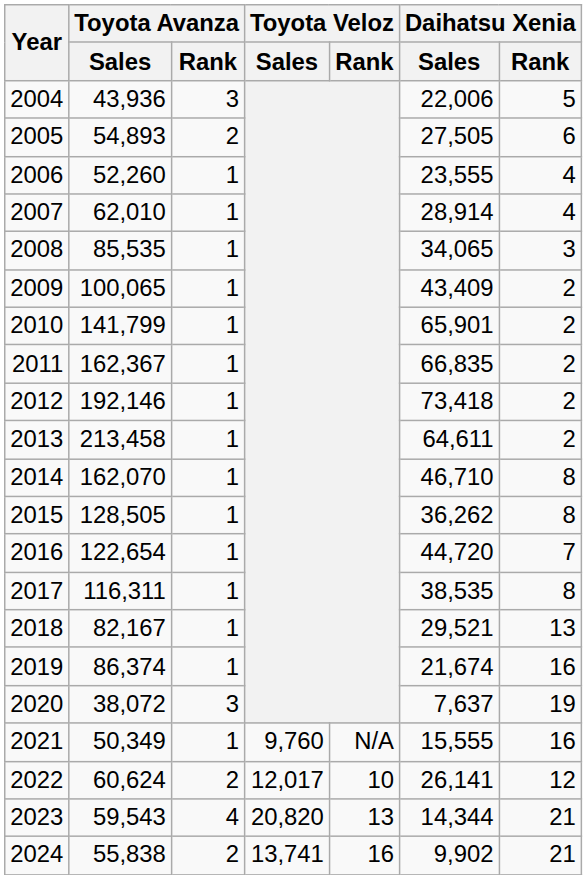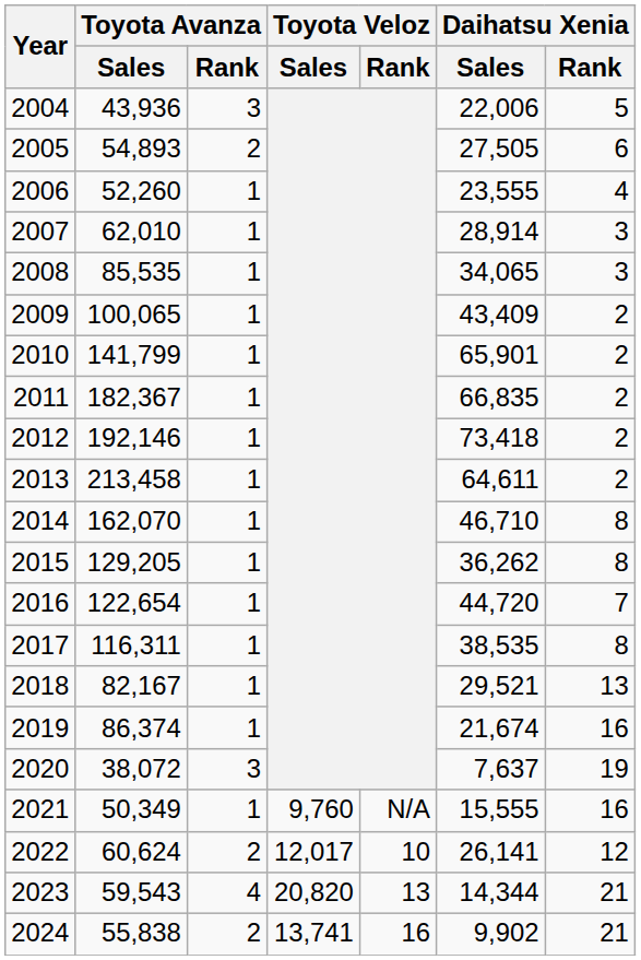 <table class="wikitable" style="text-align: right;">
 <tr>
 <th rowspan="2">Year</th>
 <th colspan="2">Toyota Avanza</th>
 <th colspan="2">Toyota Veloz</th>
 <th colspan="2">Daihatsu Xenia</th>
 </tr>
 <tr>
 <th>Sales</th>
 <th>Rank</th>
 <th>Sales</th>
 <th>Rank</th>
 <th>Sales</th>
 <th>Rank</th>
 </tr>
 <tr>
 <td>2004</td>
 <td>43,936</td>
 <td>3</td>
 <th colspan="2"  rowspan="17"></th>
 <td>22,006</td>
 <td>5</td>
 </tr>
 <tr>
 <td>2005</td>
 <td>54,893</td>
 <td>2</td>
 <td>27,505</td>
 <td>6</td>
 </tr>
 <tr>
 <td>2006</td>
 <td>52,260</td>
 <td>1</td>
 <td>23,555</td>
 <td>4</td>
 </tr>
 <tr>
 <td>2007</td>
 <td>62,010</td>
 <td>1</td>
 <td>28,914</td>
-<td>4</td>
+<td>3</td>
 </tr>
 <tr>
 <td>2008</td>
 <td>85,535</td>
 <td>1</td>
 <td>34,065</td>
 <td>3</td>
 </tr>
 <tr>
 <td>2009</td>
 <td>100,065</td>
 <td>1</td>
 <td>43,409</td>
 <td>2</td>
 </tr>
 <tr>
 <td>2010</td>
 <td>141,799</td>
 <td>1</td>
 <td>65,901</td>
 <td>2</td>
 </tr>
 <tr>
 <td>2011</td>
-<td>162,367</td>
+<td>182,367</td>
 <td>1</td>
 <td>66,835</td>
 <td>2</td>
 </tr>
 <tr>
 <td>2012</td>
 <td>192,146</td>
 <td>1</td>
 <td>73,418</td>
 <td>2</td>
 </tr>
 <tr>
 <td>2013</td>
 <td>213,458</td>
 <td>1</td>
 <td>64,611</td>
 <td>2</td>
 </tr>
 <tr>
 <td>2014</td>
 <td>162,070</td>
 <td>1</td>
 <td>46,710</td>
 <td>8</td>
 </tr>
 <tr>
 <td>2015</td>
-<td>128,505</td>
+<td>129,205</td>
 <td>1</td>
 <td>36,262</td>
 <td>8</td>
 </tr>
 <tr>
 <td>2016</td>
 <td>122,654</td>
 <td>1</td>
 <td>44,720</td>
 <td>7</td>
 </tr>
 <tr>
 <td>2017</td>
 <td>116,311</td>
 <td>1</td>
 <td>38,535</td>
 <td>8</td>
 </tr>
 <tr>
 <td>2018</td>
 <td>82,167</td>
 <td>1</td>
 <td>29,521</td>
 <td>13</td>
 </tr>
 <tr>
 <td>2019</td>
 <td>86,374</td>
 <td>1</td>
 <td>21,674</td>
 <td>16</td>
 </tr>
 <tr>
 <td>2020</td>
 <td>38,072</td>
 <td>3</td>
 <td>7,637</td>
 <td>19</td>
 </tr>
 <tr>
 <td>2021</td>
 <td>50,349</td>
 <td>1</td>
 <td>9,760</td>
 <td>N/A</td>
 <td>15,555</td>
 <td>16</td>
 </tr>
 <tr>
 <td>2022</td>
 <td>60,624</td>
 <td>2</td>
 <td>12,017</td>
 <td>10</td>
 <td>26,141</td>
 <td>12</td>
 </tr>
 <tr>
 <td>2023</td>
 <td>59,543</td>
 <td>4</td>
 <td>20,820</td>
 <td>13</td>
 <td>14,344</td>
 <td>21</td>
 </tr>
 <tr>
 <td>2024</td>
 <td>55,838</td>
 <td>2</td>
 <td>13,741</td>
 <td>16</td>
 <td>9,902</td>
 <td>21</td>
 </tr>
 </table>
